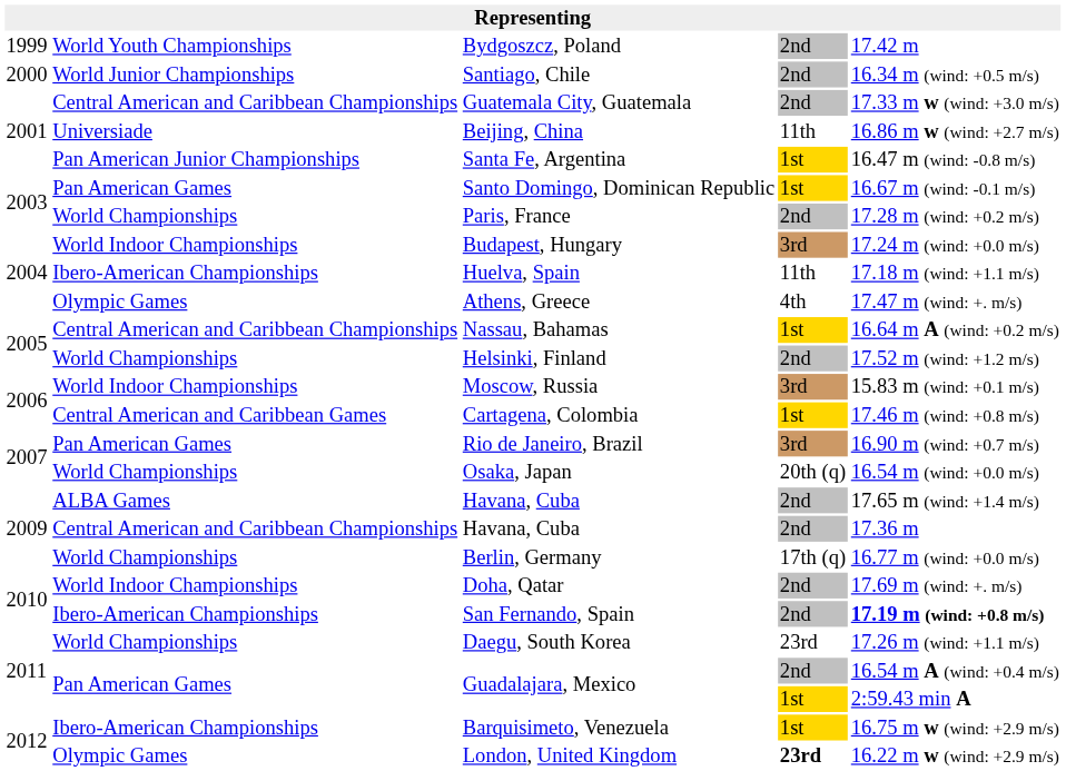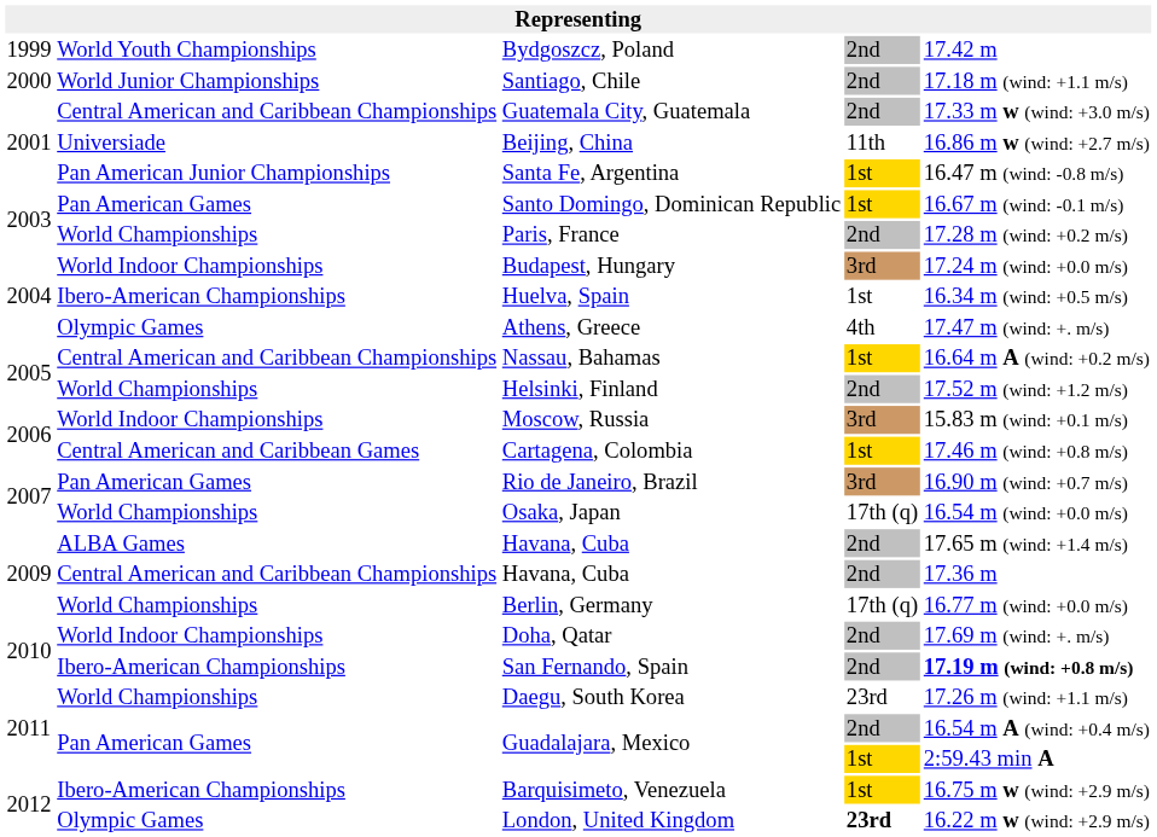 <table>
 <tr>
 <th bgcolor="#eeeeee" colspan="5">Representing </th>
 </tr>
 <tr>
 <td>1999</td>
 <td><a href='#'>World Youth Championships</a></td>
 <td><a href='#'>Bydgoszcz</a>, Poland</td>
 <td bgcolor="silver">2nd</td>
 <td><a href='#'>17.42 m</a></td>
 </tr>
 <tr>
 <td>2000</td>
 <td><a href='#'>World Junior Championships</a></td>
 <td><a href='#'>Santiago</a>, Chile</td>
 <td bgcolor="silver">2nd</td>
-<td><a href='#'>16.34 m</a> <small>(wind: +0.5 m/s)</small></td>
+<td><a href='#'>17.18 m</a> <small>(wind: +1.1 m/s)</small></td>
 </tr>
 <tr>
 <td rowspan=3>2001</td>
 <td><a href='#'>Central American and Caribbean Championships</a></td>
 <td><a href='#'>Guatemala City</a>, Guatemala</td>
 <td bgcolor="silver">2nd</td>
 <td><a href='#'>17.33 m</a> <strong>w</strong> <small>(wind: +3.0 m/s)</small></td>
 </tr>
 <tr>
 <td><a href='#'>Universiade</a></td>
 <td><a href='#'>Beijing</a>, <a href='#'>China</a></td>
 <td>11th</td>
 <td><a href='#'>16.86 m</a> <strong>w</strong> <small>(wind: +2.7 m/s)</small></td>
 </tr>
 <tr>
 <td><a href='#'>Pan American Junior Championships</a></td>
 <td><a href='#'>Santa Fe</a>, Argentina</td>
 <td bgcolor="gold">1st</td>
 <td>16.47 m <small>(wind: -0.8 m/s)</small></td>
 </tr>
 <tr>
 <td rowspan=2>2003</td>
 <td><a href='#'>Pan American Games</a></td>
 <td><a href='#'>Santo Domingo</a>, Dominican Republic</td>
 <td bgcolor="gold">1st</td>
 <td><a href='#'>16.67 m</a> <small>(wind: -0.1 m/s)</small></td>
 </tr>
 <tr>
 <td><a href='#'>World Championships</a></td>
 <td><a href='#'>Paris</a>, France</td>
 <td bgcolor="silver">2nd</td>
 <td><a href='#'>17.28 m</a> <small>(wind: +0.2 m/s)</small></td>
 </tr>
 <tr>
 <td rowspan=3>2004</td>
 <td><a href='#'>World Indoor Championships</a></td>
 <td><a href='#'>Budapest</a>, Hungary</td>
 <td bgcolor="cc9966">3rd</td>
 <td><a href='#'>17.24 m</a> <small>(wind: +0.0 m/s)</small></td>
 </tr>
 <tr>
 <td><a href='#'>Ibero-American Championships</a></td>
 <td><a href='#'>Huelva</a>, <a href='#'>Spain</a></td>
-<td>11th</td>
-<td><a href='#'>17.18 m</a> <small>(wind: +1.1 m/s)</small></td>
+<td>1st</td>
+<td><a href='#'>16.34 m</a> <small>(wind: +0.5 m/s)</small></td>
 </tr>
 <tr>
 <td><a href='#'>Olympic Games</a></td>
 <td><a href='#'>Athens</a>, Greece</td>
 <td>4th</td>
 <td><a href='#'>17.47 m</a> <small>(wind: +. m/s)</small></td>
 </tr>
 <tr>
 <td rowspan=2>2005</td>
 <td><a href='#'>Central American and Caribbean Championships</a></td>
 <td><a href='#'>Nassau</a>, Bahamas</td>
 <td bgcolor="gold">1st</td>
 <td><a href='#'>16.64 m</a> <strong>A</strong> <small>(wind: +0.2 m/s)</small></td>
 </tr>
 <tr>
 <td><a href='#'>World Championships</a></td>
 <td><a href='#'>Helsinki</a>, Finland</td>
 <td bgcolor="silver">2nd</td>
 <td><a href='#'>17.52 m</a> <small>(wind: +1.2 m/s)</small></td>
 </tr>
 <tr>
 <td rowspan=2>2006</td>
 <td><a href='#'>World Indoor Championships</a></td>
 <td><a href='#'>Moscow</a>, Russia</td>
 <td bgcolor="cc9966">3rd</td>
 <td>15.83 m <small>(wind: +0.1 m/s)</small></td>
 </tr>
 <tr>
 <td><a href='#'>Central American and Caribbean Games</a></td>
 <td><a href='#'>Cartagena</a>, Colombia</td>
 <td bgcolor="gold">1st</td>
 <td><a href='#'>17.46 m</a> <small>(wind: +0.8 m/s)</small></td>
 </tr>
 <tr>
 <td rowspan=2>2007</td>
 <td><a href='#'>Pan American Games</a></td>
 <td><a href='#'>Rio de Janeiro</a>, Brazil</td>
 <td bgcolor="cc9966">3rd</td>
 <td><a href='#'>16.90 m</a> <small>(wind: +0.7 m/s)</small></td>
 </tr>
 <tr>
 <td><a href='#'>World Championships</a></td>
 <td><a href='#'>Osaka</a>, Japan</td>
-<td>20th (q)</td>
+<td>17th (q)</td>
 <td><a href='#'>16.54 m</a> <small>(wind: +0.0 m/s)</small></td>
 </tr>
 <tr>
 <td rowspan=3>2009</td>
 <td><a href='#'>ALBA Games</a></td>
 <td><a href='#'>Havana</a>, <a href='#'>Cuba</a></td>
 <td bgcolor=silver>2nd</td>
 <td>17.65 m <small>(wind: +1.4 m/s)</small></td>
 </tr>
 <tr>
 <td><a href='#'>Central American and Caribbean Championships</a></td>
 <td>Havana, Cuba</td>
 <td bgcolor="silver">2nd</td>
 <td><a href='#'>17.36 m</a></td>
 </tr>
 <tr>
 <td><a href='#'>World Championships</a></td>
 <td><a href='#'>Berlin</a>, Germany</td>
 <td>17th (q)</td>
 <td><a href='#'>16.77 m</a> <small>(wind: +0.0 m/s)</small></td>
 </tr>
 <tr>
 <td rowspan=2>2010</td>
 <td><a href='#'>World Indoor Championships</a></td>
 <td><a href='#'>Doha</a>, Qatar</td>
 <td bgcolor="silver">2nd</td>
 <td><a href='#'>17.69 m</a> <small>(wind: +. m/s)</small></td>
 </tr>
 <tr>
 <td><a href='#'>Ibero-American Championships</a></td>
 <td><a href='#'>San Fernando</a>, Spain</td>
 <td bgcolor="silver">2nd</td>
 <td><strong><a href='#'>17.19 m</a> <small>(wind: +0.8 m/s)</small></strong></td>
 </tr>
 <tr>
 <td rowspan=3>2011</td>
 <td><a href='#'>World Championships</a></td>
 <td><a href='#'>Daegu</a>, South Korea</td>
 <td>23rd</td>
 <td><a href='#'>17.26 m</a> <small>(wind: +1.1 m/s)</small></td>
 </tr>
 <tr>
 <td rowspan=2><a href='#'>Pan American Games</a></td>
 <td rowspan=2><a href='#'>Guadalajara</a>, Mexico</td>
 <td bgcolor="silver">2nd</td>
 <td><a href='#'>16.54 m</a> <strong>A</strong> <small>(wind: +0.4 m/s)</small></td>
 </tr>
 <tr>
 <td bgcolor=gold>1st</td>
 <td><a href='#'>2:59.43 min</a> <strong>A</strong></td>
 </tr>
 <tr>
 <td rowspan=2>2012</td>
 <td><a href='#'>Ibero-American Championships</a></td>
 <td><a href='#'>Barquisimeto</a>, Venezuela</td>
 <td bgcolor="gold">1st</td>
 <td><a href='#'>16.75 m</a> <strong>w</strong> <small>(wind: +2.9 m/s)</small></td>
 </tr>
 <tr>
 <td><a href='#'>Olympic Games</a></td>
 <td><a href='#'>London</a>, <a href='#'>United Kingdom</a></td>
 <td><strong>23rd</strong></td>
 <td><a href='#'>16.22 m</a> <strong>w</strong> <small>(wind: +2.9 m/s)</small></td>
 </tr>
 </table>
